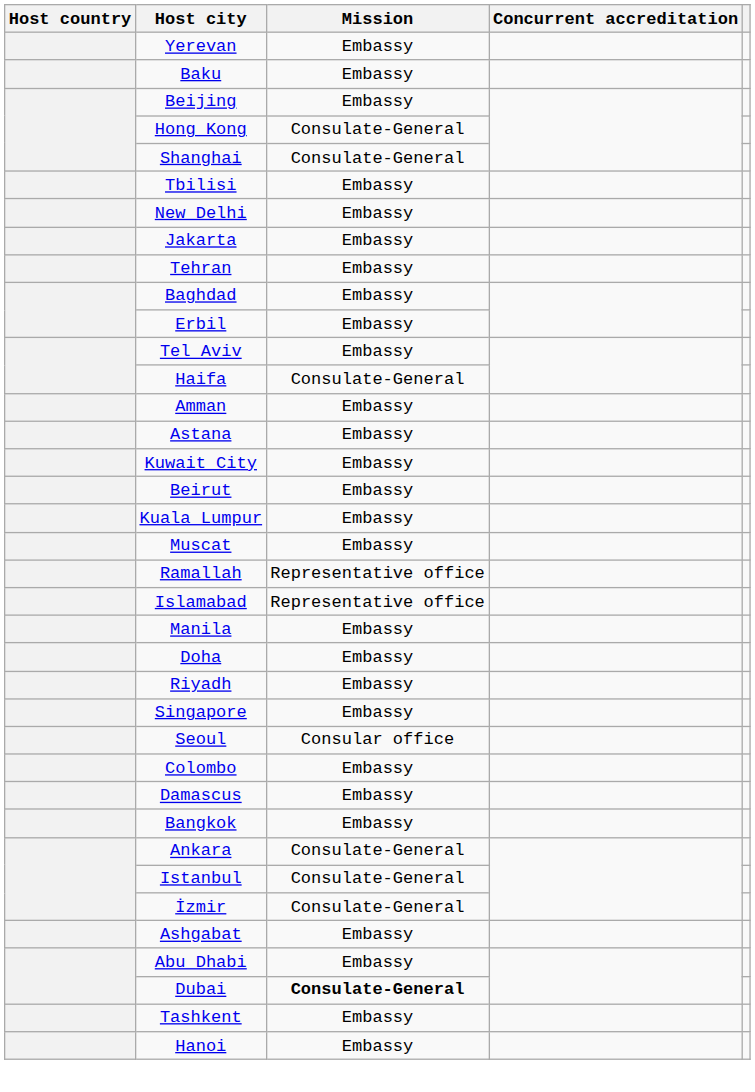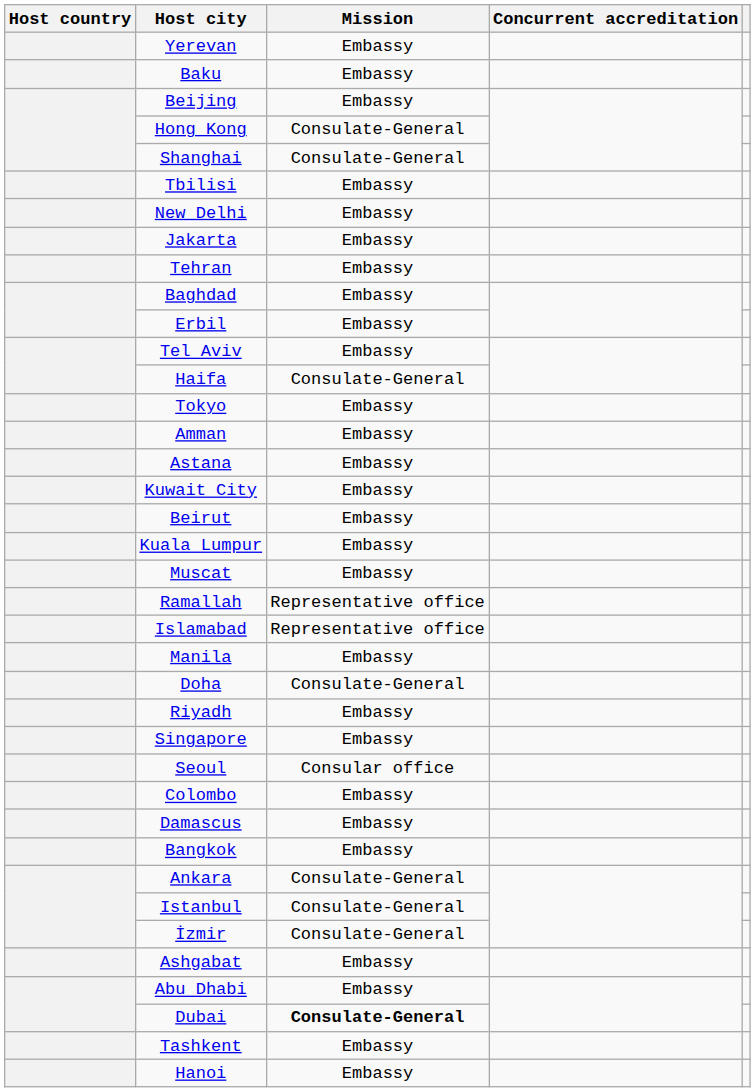 <table class="wikitable plainrowheaders" style="text-align:center;">
 <tr>
 <th scope="col">Host country</th>
 <th scope="col">Host city</th>
 <th scope="col">Mission</th>
 <th scope="col">Concurrent accreditation</th>
 <th scope="col"></th>
 </tr>
 <tr>
 <th scope="row"></th>
 <td><a href='#'>Yerevan</a></td>
 <td>Embassy</td>
 <td></td>
 <td></td>
 </tr>
 <tr>
 <th scope="row"></th>
 <td><a href='#'>Baku</a></td>
 <td>Embassy</td>
 <td></td>
 <td></td>
 </tr>
 <tr>
 <th scope="row" rowspan="3"></th>
 <td><a href='#'>Beijing</a></td>
 <td>Embassy</td>
 <td rowspan="3"></td>
 <td></td>
 </tr>
 <tr>
 <td><a href='#'>Hong Kong</a></td>
 <td>Consulate-General</td>
 <td></td>
 </tr>
 <tr>
 <td><a href='#'>Shanghai</a></td>
 <td>Consulate-General</td>
 <td></td>
 </tr>
 <tr>
 <th scope="row"></th>
 <td><a href='#'>Tbilisi</a></td>
 <td>Embassy</td>
 <td></td>
 <td></td>
 </tr>
 <tr>
 <th scope="row"></th>
 <td><a href='#'>New Delhi</a></td>
 <td>Embassy</td>
 <td></td>
 <td></td>
 </tr>
 <tr>
 <th scope="row"></th>
 <td><a href='#'>Jakarta</a></td>
 <td>Embassy</td>
 <td></td>
 <td></td>
 </tr>
 <tr>
 <th scope="row"></th>
 <td><a href='#'>Tehran</a></td>
 <td>Embassy</td>
 <td></td>
 <td></td>
 </tr>
 <tr>
 <th scope="row" rowspan="2"></th>
 <td><a href='#'>Baghdad</a></td>
 <td>Embassy</td>
 <td rowspan="2"></td>
 <td></td>
 </tr>
 <tr>
 <td><a href='#'>Erbil</a></td>
 <td>Embassy</td>
 <td></td>
 </tr>
 <tr>
 <th scope="row" rowspan="2"></th>
 <td><a href='#'>Tel Aviv</a></td>
 <td>Embassy</td>
 <td rowspan="2"></td>
 <td></td>
 </tr>
 <tr>
 <td><a href='#'>Haifa</a></td>
 <td>Consulate-General</td>
 <td></td>
 </tr>
 <tr>
 <th scope="row"></th>
+<td><a href='#'>Tokyo</a></td>
+<td>Embassy</td>
+<td></td>
+<td></td>
+</tr>
+<tr>
+<th scope="row"></th>
 <td><a href='#'>Amman</a></td>
 <td>Embassy</td>
 <td></td>
 <td></td>
 </tr>
 <tr>
 <th scope="row"></th>
 <td><a href='#'>Astana</a></td>
 <td>Embassy</td>
 <td></td>
 <td></td>
 </tr>
 <tr>
 <th scope="row"></th>
 <td><a href='#'>Kuwait City</a></td>
 <td>Embassy</td>
 <td></td>
 <td></td>
 </tr>
 <tr>
 <th scope="row"></th>
 <td><a href='#'>Beirut</a></td>
 <td>Embassy</td>
 <td></td>
 <td></td>
 </tr>
 <tr>
 <th scope="row"></th>
 <td><a href='#'>Kuala Lumpur</a></td>
 <td>Embassy</td>
 <td></td>
 <td></td>
 </tr>
 <tr>
 <th scope="row"></th>
 <td><a href='#'>Muscat</a></td>
 <td>Embassy</td>
 <td></td>
 <td></td>
 </tr>
 <tr>
 <th scope="row"></th>
 <td><a href='#'>Ramallah</a></td>
 <td>Representative office</td>
 <td></td>
 <td></td>
 </tr>
 <tr>
 <th scope="row"></th>
 <td><a href='#'>Islamabad</a></td>
 <td>Representative office</td>
 <td></td>
 <td></td>
 </tr>
 <tr>
 <th scope="row"></th>
 <td><a href='#'>Manila</a></td>
 <td>Embassy</td>
 <td></td>
 <td></td>
 </tr>
 <tr>
 <th scope="row"></th>
 <td><a href='#'>Doha</a></td>
-<td>Embassy</td>
+<td>Consulate-General</td>
 <td></td>
 <td></td>
 </tr>
 <tr>
 <th scope="row"></th>
 <td><a href='#'>Riyadh</a></td>
 <td>Embassy</td>
 <td></td>
 <td></td>
 </tr>
 <tr>
 <th scope="row"></th>
 <td><a href='#'>Singapore</a></td>
 <td>Embassy</td>
 <td></td>
 <td></td>
 </tr>
 <tr>
 <th scope="row"></th>
 <td><a href='#'>Seoul</a></td>
 <td>Consular office</td>
 <td></td>
 <td></td>
 </tr>
 <tr>
 <th scope="row"></th>
 <td><a href='#'>Colombo</a></td>
 <td>Embassy</td>
 <td></td>
 <td></td>
 </tr>
 <tr>
 <th scope="row"></th>
 <td><a href='#'>Damascus</a></td>
 <td>Embassy</td>
 <td></td>
 <td></td>
 </tr>
 <tr>
 <th scope="row"></th>
 <td><a href='#'>Bangkok</a></td>
 <td>Embassy</td>
 <td></td>
 <td></td>
 </tr>
 <tr>
 <th scope="row" rowspan="3"></th>
 <td><a href='#'>Ankara</a></td>
 <td>Consulate-General</td>
 <td rowspan="3"></td>
 <td></td>
 </tr>
 <tr>
 <td><a href='#'>Istanbul</a></td>
 <td>Consulate-General</td>
 <td></td>
 </tr>
 <tr>
 <td><a href='#'>İzmir</a></td>
 <td>Consulate-General</td>
 <td></td>
 </tr>
 <tr>
 <th scope="row"></th>
 <td><a href='#'>Ashgabat</a></td>
 <td>Embassy</td>
 <td></td>
 <td></td>
 </tr>
 <tr>
 <th scope="row" rowspan="2"></th>
 <td><a href='#'>Abu Dhabi</a></td>
 <td>Embassy</td>
 <td rowspan="2"></td>
 <td></td>
 </tr>
 <tr>
 <td><a href='#'>Dubai</a></td>
 <td><strong>Consulate-General</strong></td>
 <td></td>
 </tr>
 <tr>
 <th scope="row"></th>
 <td><a href='#'>Tashkent</a></td>
 <td>Embassy</td>
 <td></td>
 <td></td>
 </tr>
 <tr>
 <th scope="row"></th>
 <td><a href='#'>Hanoi</a></td>
 <td>Embassy</td>
 <td></td>
 <td></td>
 </tr>
 </table>
